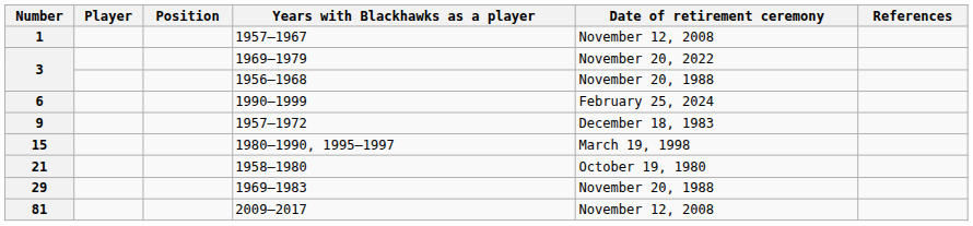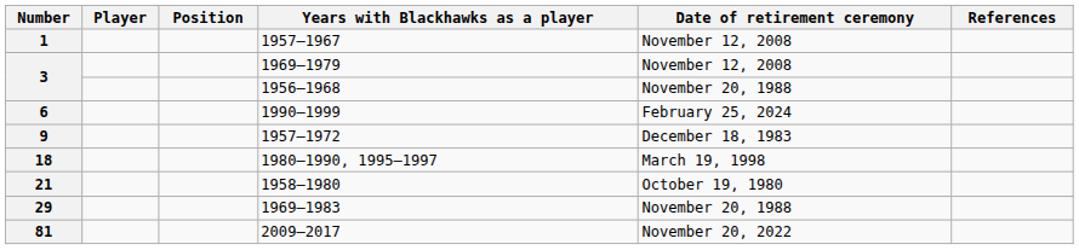 <table class="wikitable sortable" width="75%">
 <tr>
 <th scope="col">Number</th>
 <th scope="col">Player</th>
 <th scope="col">Position</th>
 <th scope="col">Years with Blackhawks as a player</th>
 <th scope="col">Date of retirement ceremony</th>
 <th scope="col" class="unsortable">References</th>
 </tr>
 <tr>
 <th scope="row">1</th>
 <td></td>
 <td></td>
 <td>1957–1967</td>
 <td>November 12, 2008</td>
 <td></td>
 </tr>
 <tr>
 <th scope="row" rowspan="2">3</th>
 <td></td>
 <td></td>
 <td>1969–1979</td>
-<td>November 20, 2022</td>
+<td>November 12, 2008</td>
 <td></td>
 </tr>
 <tr>
 <td></td>
 <td></td>
 <td>1956–1968</td>
 <td>November 20, 1988</td>
 <td></td>
 </tr>
 <tr>
 <th scope="row">6</th>
 <td></td>
 <td></td>
 <td>1990–1999</td>
 <td>February 25, 2024</td>
 <td></td>
 </tr>
 <tr>
 <th scope="row">9</th>
 <td></td>
 <td></td>
 <td>1957–1972</td>
 <td>December 18, 1983</td>
 <td></td>
 </tr>
 <tr>
-<th scope="row">15</th>
+<th scope="row">18</th>
 <td></td>
 <td></td>
 <td>1980–1990, 1995–1997</td>
 <td>March 19, 1998</td>
 <td></td>
 </tr>
 <tr>
 <th scope="row">21</th>
 <td></td>
 <td></td>
 <td>1958–1980</td>
 <td>October 19, 1980</td>
 <td></td>
 </tr>
 <tr>
 <th scope="row">29</th>
 <td></td>
 <td></td>
 <td>1969–1983</td>
 <td>November 20, 1988</td>
 <td></td>
 </tr>
 <tr>
 <th scope="row">81</th>
 <td></td>
 <td></td>
 <td>2009–2017</td>
-<td>November 12, 2008</td>
+<td>November 20, 2022</td>
 <td></td>
 </tr>
 </table>
